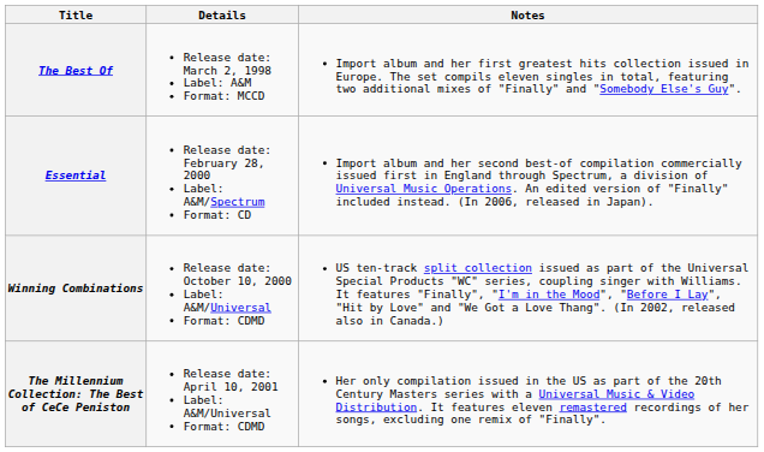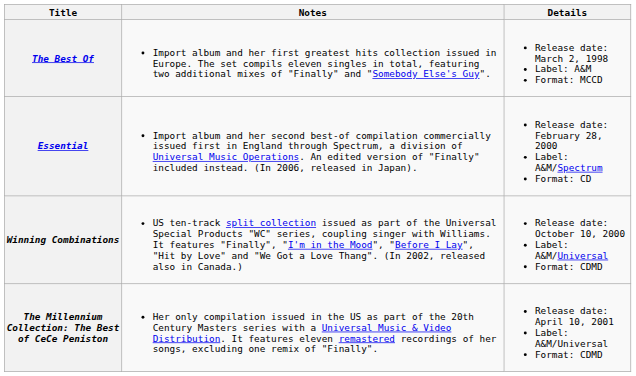 <table class="wikitable plainrowheaders">
 <tr>
 <th scope="col">Title</th>
+<th scope="col">Notes</th>
 <th scope="col">Details</th>
-<th scope="col">Notes</th>
 </tr>
 <tr>
 <th scope="row"><em><a href='#'>The Best Of</a></em></th>
+<td><br><ul><li>Import album and her first greatest hits collection issued in Europe. The set compils eleven singles in total, featuring two additional mixes of "Finally" and "<a href='#'>Somebody Else's Guy</a>".</li></ul></td>
 <td><br><ul><li>Release date: March 2, 1998</li><li>Label: A&M </li><li>Format: MCCD</li></ul></td>
-<td><br><ul><li>Import album and her first greatest hits collection issued in Europe. The set compils eleven singles in total, featuring two additional mixes of "Finally" and "<a href='#'>Somebody Else's Guy</a>".</li></ul></td>
 </tr>
 <tr>
 <th scope="row"><em><a href='#'>Essential</a></em></th>
+<td><br><ul><li>Import album and her second best-of compilation commercially issued first in England through Spectrum, a division of <a href='#'>Universal Music Operations</a>. An edited version of "Finally" included instead. (In 2006, released in Japan).</li></ul></td>
 <td><br><ul><li>Release date: February 28, 2000</li><li>Label: A&M/<a href='#'>Spectrum</a> </li><li>Format: CD</li></ul></td>
-<td><br><ul><li>Import album and her second best-of compilation commercially issued first in England through Spectrum, a division of <a href='#'>Universal Music Operations</a>. An edited version of "Finally" included instead. (In 2006, released in Japan).</li></ul></td>
 </tr>
 <tr>
 <th scope="row"><em>Winning Combinations</em> </th>
+<td><br><ul><li>US ten-track <a href='#'>split collection</a> issued as part of the Universal Special Products "WC" series, coupling singer with Williams. It features "Finally", "<a href='#'>I'm in the Mood</a>", "<a href='#'>Before I Lay</a>", "Hit by Love" and "We Got a Love Thang". (In 2002, released also in Canada.)</li></ul></td>
 <td><br><ul><li>Release date: October 10, 2000</li><li>Label: A&M/<a href='#'>Universal</a> </li><li>Format: CDMD</li></ul></td>
-<td><br><ul><li>US ten-track <a href='#'>split collection</a> issued as part of the Universal Special Products "WC" series, coupling singer with Williams. It features "Finally", "<a href='#'>I'm in the Mood</a>", "<a href='#'>Before I Lay</a>", "Hit by Love" and "We Got a Love Thang". (In 2002, released also in Canada.)</li></ul></td>
 </tr>
 <tr>
 <th scope="row"><em>The Millennium Collection: The Best of CeCe Peniston</em></th>
+<td><br><ul><li>Her only compilation issued in the US as part of the 20th Century Masters series with a <a href='#'>Universal Music & Video Distribution</a>. It features eleven <a href='#'>remastered</a> recordings of her songs, excluding one remix of "Finally".</li></ul></td>
 <td><br><ul><li>Release date: April 10, 2001</li><li>Label: A&M/Universal </li><li>Format: CDMD</li></ul></td>
-<td><br><ul><li>Her only compilation issued in the US as part of the 20th Century Masters series with a <a href='#'>Universal Music & Video Distribution</a>. It features eleven <a href='#'>remastered</a> recordings of her songs, excluding one remix of "Finally".</li></ul></td>
 </tr>
 </table>
